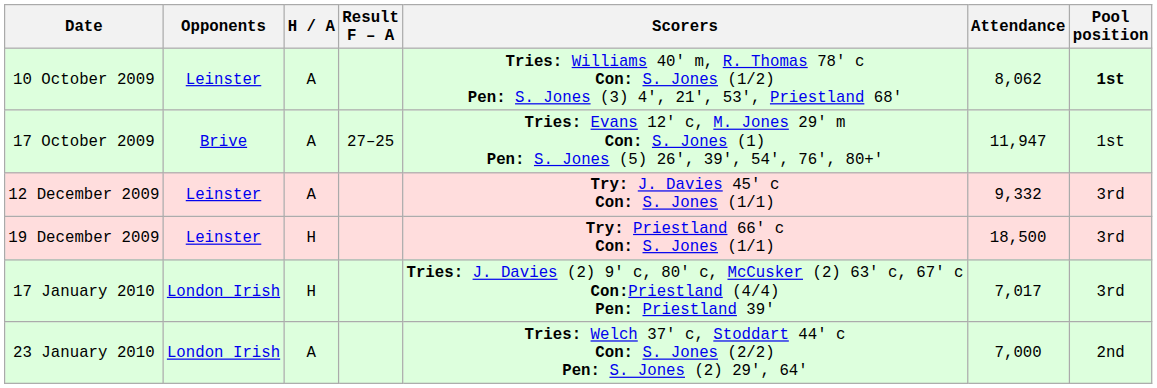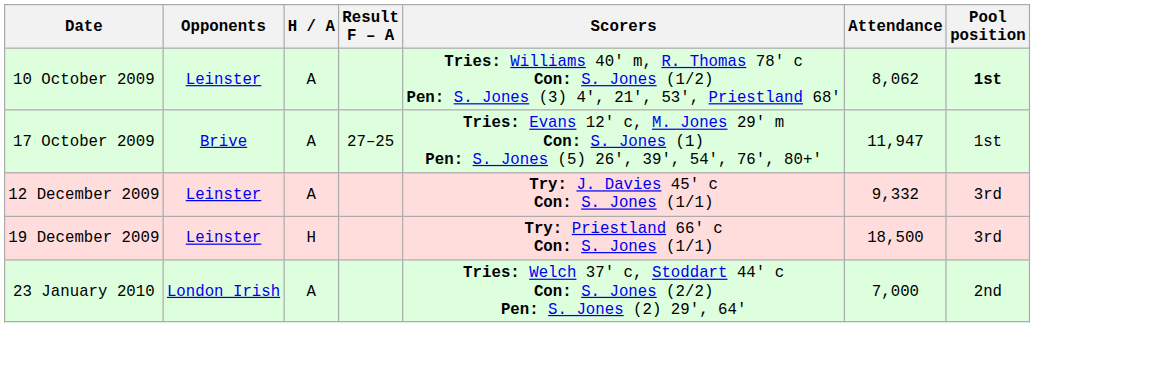 <table class="wikitable" style="text-align:center">
 <tr>
 <th>Date</th>
 <th>Opponents</th>
 <th>H / A</th>
 <th>Result<br>F – A</th>
 <th>Scorers</th>
 <th>Attendance</th>
 <th>Pool<br>position</th>
 </tr>
 <tr bgcolor="#ddffdd">
 <td>10 October 2009</td>
 <td><a href='#'>Leinster</a></td>
 <td>A</td>
 <td></td>
 <td><strong>Tries:</strong> <a href='#'>Williams</a> 40' m, <a href='#'>R. Thomas</a> 78' c<br><strong>Con:</strong> <a href='#'>S. Jones</a> (1/2)<br><strong>Pen:</strong> <a href='#'>S. Jones</a> (3) 4', 21', 53', <a href='#'>Priestland</a> 68'</td>
 <td>8,062</td>
 <td><strong>1st</strong></td>
 </tr>
 <tr bgcolor="#ddffdd">
 <td>17 October 2009</td>
 <td><a href='#'>Brive</a></td>
 <td>A</td>
 <td>27–25</td>
 <td><strong>Tries:</strong> <a href='#'>Evans</a> 12' c, <a href='#'>M. Jones</a> 29' m<br><strong>Con:</strong> <a href='#'>S. Jones</a> (1)<br><strong>Pen:</strong> <a href='#'>S. Jones</a> (5) 26', 39', 54', 76', 80+'</td>
 <td>11,947</td>
 <td>1st</td>
 </tr>
 <tr bgcolor="#ffdddd">
 <td>12 December 2009</td>
 <td><a href='#'>Leinster</a></td>
 <td>A</td>
 <td></td>
 <td><strong>Try:</strong> <a href='#'>J. Davies</a> 45' c<br><strong>Con:</strong> <a href='#'>S. Jones</a> (1/1)</td>
 <td>9,332</td>
 <td>3rd</td>
 </tr>
 <tr bgcolor="#ffdddd">
 <td>19 December 2009</td>
 <td><a href='#'>Leinster</a></td>
 <td>H</td>
 <td></td>
 <td><strong>Try:</strong> <a href='#'>Priestland</a> 66' c<br><strong>Con:</strong> <a href='#'>S. Jones</a> (1/1)</td>
 <td>18,500</td>
 <td>3rd</td>
 </tr>
 <tr bgcolor="#ddffdd">
-<td>17 January 2010</td>
-<td><a href='#'>London Irish</a></td>
-<td>H</td>
-<td></td>
-<td><strong>Tries:</strong> <a href='#'>J. Davies</a> (2) 9' c, 80' c, <a href='#'>McCusker</a> (2) 63' c, 67' c<br><strong>Con:</strong><a href='#'>Priestland</a> (4/4)<br><strong>Pen:</strong> <a href='#'>Priestland</a> 39'</td>
-<td>7,017</td>
-<td>3rd</td>
-</tr>
-<tr bgcolor="#ddffdd">
 <td>23 January 2010</td>
 <td><a href='#'>London Irish</a></td>
 <td>A</td>
 <td></td>
 <td><strong>Tries:</strong> <a href='#'>Welch</a> 37' c, <a href='#'>Stoddart</a> 44' c<br><strong>Con:</strong> <a href='#'>S. Jones</a> (2/2)<br><strong>Pen:</strong> <a href='#'>S. Jones</a> (2) 29', 64'</td>
 <td>7,000</td>
 <td>2nd</td>
 </tr>
 </table>
